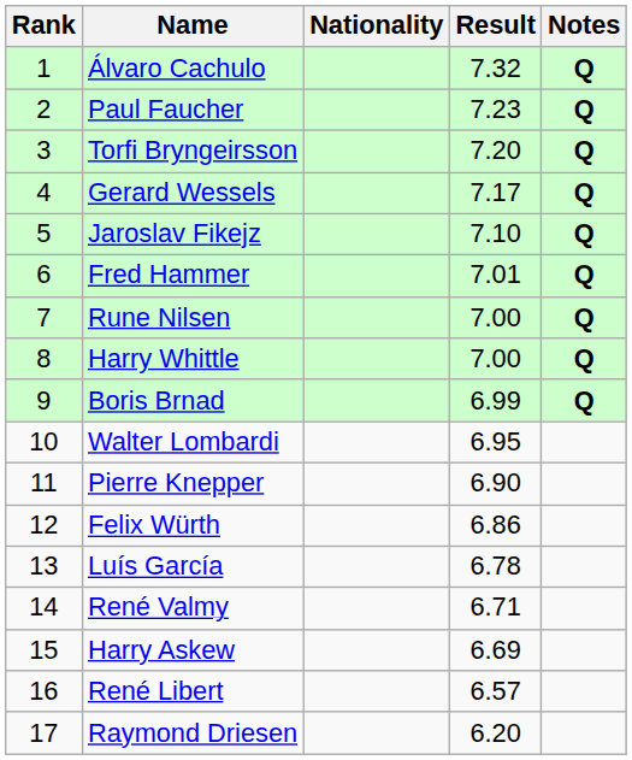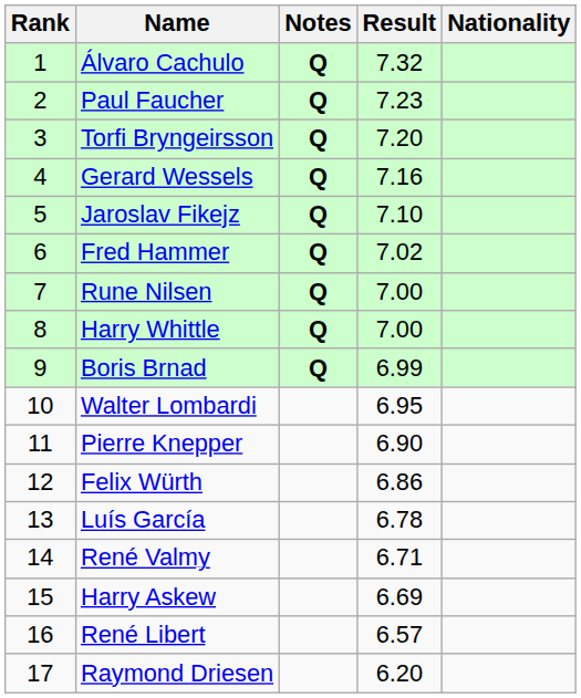 <table class="wikitable sortable" style="text-align:center">
 <tr>
 <th>Rank</th>
 <th>Name</th>
+<th>Notes</th>
+<th>Result</th>
 <th>Nationality</th>
-<th>Result</th>
-<th>Notes</th>
 </tr>
 <tr bgcolor=ccffcc>
 <td>1</td>
 <td align=left><a href='#'>Álvaro Cachulo</a></td>
+<td><strong>Q</strong></td>
+<td>7.32</td>
 <td align=left></td>
-<td>7.32</td>
-<td><strong>Q</strong></td>
 </tr>
 <tr bgcolor=ccffcc>
 <td>2</td>
 <td align=left><a href='#'>Paul Faucher</a></td>
+<td><strong>Q</strong></td>
+<td>7.23</td>
 <td align=left></td>
-<td>7.23</td>
-<td><strong>Q</strong></td>
 </tr>
 <tr bgcolor=ccffcc>
 <td>3</td>
 <td align=left><a href='#'>Torfi Bryngeirsson</a></td>
+<td><strong>Q</strong></td>
+<td>7.20</td>
 <td align=left></td>
-<td>7.20</td>
-<td><strong>Q</strong></td>
 </tr>
 <tr bgcolor=ccffcc>
 <td>4</td>
 <td align=left><a href='#'>Gerard Wessels</a></td>
+<td><strong>Q</strong></td>
+<td>7.16</td>
 <td align=left></td>
-<td>7.17</td>
-<td><strong>Q</strong></td>
 </tr>
 <tr bgcolor=ccffcc>
 <td>5</td>
 <td align=left><a href='#'>Jaroslav Fikejz</a></td>
+<td><strong>Q</strong></td>
+<td>7.10</td>
 <td align=left></td>
-<td>7.10</td>
-<td><strong>Q</strong></td>
 </tr>
 <tr bgcolor=ccffcc>
 <td>6</td>
 <td align=left><a href='#'>Fred Hammer</a></td>
+<td><strong>Q</strong></td>
+<td>7.02</td>
 <td align=left></td>
-<td>7.01</td>
-<td><strong>Q</strong></td>
 </tr>
 <tr bgcolor=ccffcc>
 <td>7</td>
 <td align=left><a href='#'>Rune Nilsen</a></td>
+<td><strong>Q</strong></td>
+<td>7.00</td>
 <td align=left></td>
-<td>7.00</td>
-<td><strong>Q</strong></td>
 </tr>
 <tr bgcolor=ccffcc>
 <td>8</td>
 <td align=left><a href='#'>Harry Whittle</a></td>
+<td><strong>Q</strong></td>
+<td>7.00</td>
 <td align=left></td>
-<td>7.00</td>
-<td><strong>Q</strong></td>
 </tr>
 <tr bgcolor=ccffcc>
 <td>9</td>
 <td align=left><a href='#'>Boris Brnad</a></td>
+<td><strong>Q</strong></td>
+<td>6.99</td>
 <td align=left></td>
-<td>6.99</td>
-<td><strong>Q</strong></td>
 </tr>
 <tr>
 <td>10</td>
 <td align=left><a href='#'>Walter Lombardi</a></td>
+<td></td>
+<td>6.95</td>
 <td align=left></td>
-<td>6.95</td>
-<td></td>
 </tr>
 <tr>
 <td>11</td>
 <td align=left><a href='#'>Pierre Knepper</a></td>
+<td></td>
+<td>6.90</td>
 <td align=left></td>
-<td>6.90</td>
-<td></td>
 </tr>
 <tr>
 <td>12</td>
 <td align=left><a href='#'>Felix Würth</a></td>
+<td></td>
+<td>6.86</td>
 <td align=left></td>
-<td>6.86</td>
-<td></td>
 </tr>
 <tr>
 <td>13</td>
 <td align=left><a href='#'>Luís García</a></td>
+<td></td>
+<td>6.78</td>
 <td align=left></td>
-<td>6.78</td>
-<td></td>
 </tr>
 <tr>
 <td>14</td>
 <td align=left><a href='#'>René Valmy</a></td>
+<td></td>
+<td>6.71</td>
 <td align=left></td>
-<td>6.71</td>
-<td></td>
 </tr>
 <tr>
 <td>15</td>
 <td align=left><a href='#'>Harry Askew</a></td>
+<td></td>
+<td>6.69</td>
 <td align=left></td>
-<td>6.69</td>
-<td></td>
 </tr>
 <tr>
 <td>16</td>
 <td align=left><a href='#'>René Libert</a></td>
+<td></td>
+<td>6.57</td>
 <td align=left></td>
-<td>6.57</td>
-<td></td>
 </tr>
 <tr>
 <td>17</td>
 <td align=left><a href='#'>Raymond Driesen</a></td>
+<td></td>
+<td>6.20</td>
 <td align=left></td>
-<td>6.20</td>
-<td></td>
 </tr>
 </table>
